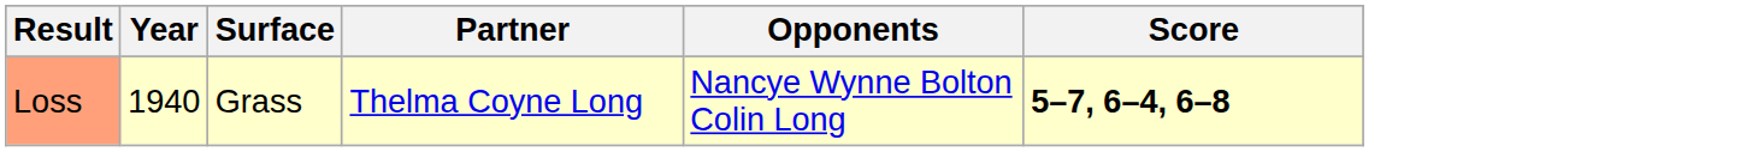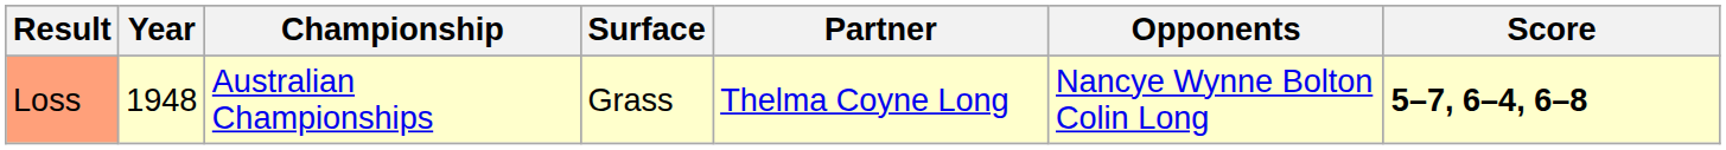 <table class="sortable wikitable">
 <tr>
 <th style="width:45px">Result</th>
 <th style="width:35px">Year</th>
+<th style="width:180px">Championship</th>
 <th style="width:50px">Surface</th>
 <th style="width:160px">Partner</th>
 <th style="width:160px">Opponents</th>
 <th style="width:160px" class="unsortable">Score</th>
 </tr>
 <tr style="background:#ffc;">
 <td style="background:#ffa07a;">Loss</td>
-<td>1940</td>
+<td>1948</td>
+<td><a href='#'>Australian Championships</a></td>
 <td>Grass</td>
 <td> <a href='#'>Thelma Coyne Long</a></td>
 <td> <a href='#'>Nancye Wynne Bolton</a> <br>  <a href='#'>Colin Long</a></td>
 <td><strong>5–7, 6–4, 6–8</strong></td>
 </tr>
 </table>
